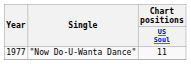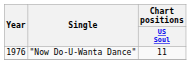 <table class="wikitable" style="text-align:center;">
 <tr>
 <th rowspan="2">Year</th>
 <th rowspan="2">Single</th>
 <th colspan="1">Chart positions</th>
 </tr>
 <tr style="font-size:smaller;">
 <th width="40"><a href='#'>US<br>Soul</a></th>
 </tr>
 <tr>
-<td rowspan="1">1977</td>
+<td rowspan="1">1976</td>
 <td align="left">"Now Do-U-Wanta Dance"</td>
 <td>11</td>
 </tr>
 <tr>
 </tr>
 </table>
